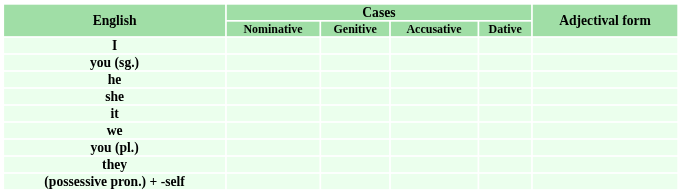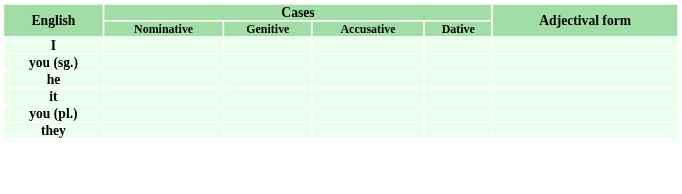 <table align="center" width="90%" cellpadding="0">
 <tr>
 <th style="background:#A0DEA6" rowspan="2">English</th>
 <th style="background:#A0DEA6" colspan="4">Cases</th>
 <th style="background:#A0DEA6" rowspan="2">Adjectival form</th>
 </tr>
 <tr style="font-size: 88%;">
 <th style="background:#A0DEA6">Nominative</th>
 <th style="background:#A0DEA6">Genitive</th>
 <th style="background:#A0DEA6">Accusative</th>
 <th style="background:#A0DEA6">Dative</th>
 </tr>
 <tr>
 <th style="background:#EBFFED">I</th>
 <td style="background:#EBFFED"><br></td>
 <td style="background:#EBFFED"><br></td>
 <td style="background:#EBFFED"><br></td>
 <td style="background:#EBFFED"><br></td>
 <td style="background:#EBFFED"><br></td>
 </tr>
 <tr>
 <th style="background:#EBFFED">you (sg.)</th>
 <td style="background:#EBFFED"><br></td>
 <td style="background:#EBFFED"><br></td>
 <td style="background:#EBFFED"><br></td>
 <td style="background:#EBFFED"><br></td>
 <td style="background:#EBFFED"><br></td>
 </tr>
 <tr>
 <th style="background:#EBFFED">he</th>
 <td style="background:#EBFFED"><br></td>
 <td style="background:#EBFFED"><br></td>
 <td style="background:#EBFFED"><br></td>
 <td style="background:#EBFFED"><br></td>
 <td style="background:#EBFFED"><br></td>
 </tr>
 <tr>
-<th style="background:#EBFFED">she</th>
-<td style="background:#EBFFED"><br></td>
-<td style="background:#EBFFED"><br></td>
-<td style="background:#EBFFED"><br></td>
-<td style="background:#EBFFED"><br></td>
-<td style="background:#EBFFED"><br></td>
-</tr>
-<tr>
 <th style="background:#EBFFED">it</th>
-<td style="background:#EBFFED"><br></td>
-<td style="background:#EBFFED"><br></td>
-<td style="background:#EBFFED"><br></td>
-<td style="background:#EBFFED"><br></td>
-<td style="background:#EBFFED"><br></td>
-</tr>
-<tr>
-<th style="background:#EBFFED">we</th>
 <td style="background:#EBFFED"><br></td>
 <td style="background:#EBFFED"><br></td>
 <td style="background:#EBFFED"><br></td>
 <td style="background:#EBFFED"><br></td>
 <td style="background:#EBFFED"><br></td>
 </tr>
 <tr>
 <th style="background:#EBFFED">you (pl.)</th>
 <td style="background:#EBFFED"><br></td>
 <td style="background:#EBFFED"><br></td>
 <td style="background:#EBFFED"><br></td>
 <td style="background:#EBFFED"><br></td>
 <td style="background:#EBFFED"><br></td>
 </tr>
 <tr>
 <th style="background:#EBFFED">they</th>
 <td style="background:#EBFFED"><br></td>
 <td style="background:#EBFFED"><br></td>
 <td style="background:#EBFFED"><br></td>
 <td style="background:#EBFFED"><br></td>
 <td style="background:#EBFFED"><br></td>
 </tr>
-<tr>
-<th style="background:#EBFFED">(possessive pron.) + -self</th>
-<td style="background:#EBFFED"><br></td>
-<td style="background:#EBFFED"><br></td>
-<td style="background:#EBFFED"><br></td>
-<td style="background:#EBFFED"><br></td>
-<td style="background:#EBFFED"><br></td>
-</tr>
 </table>
